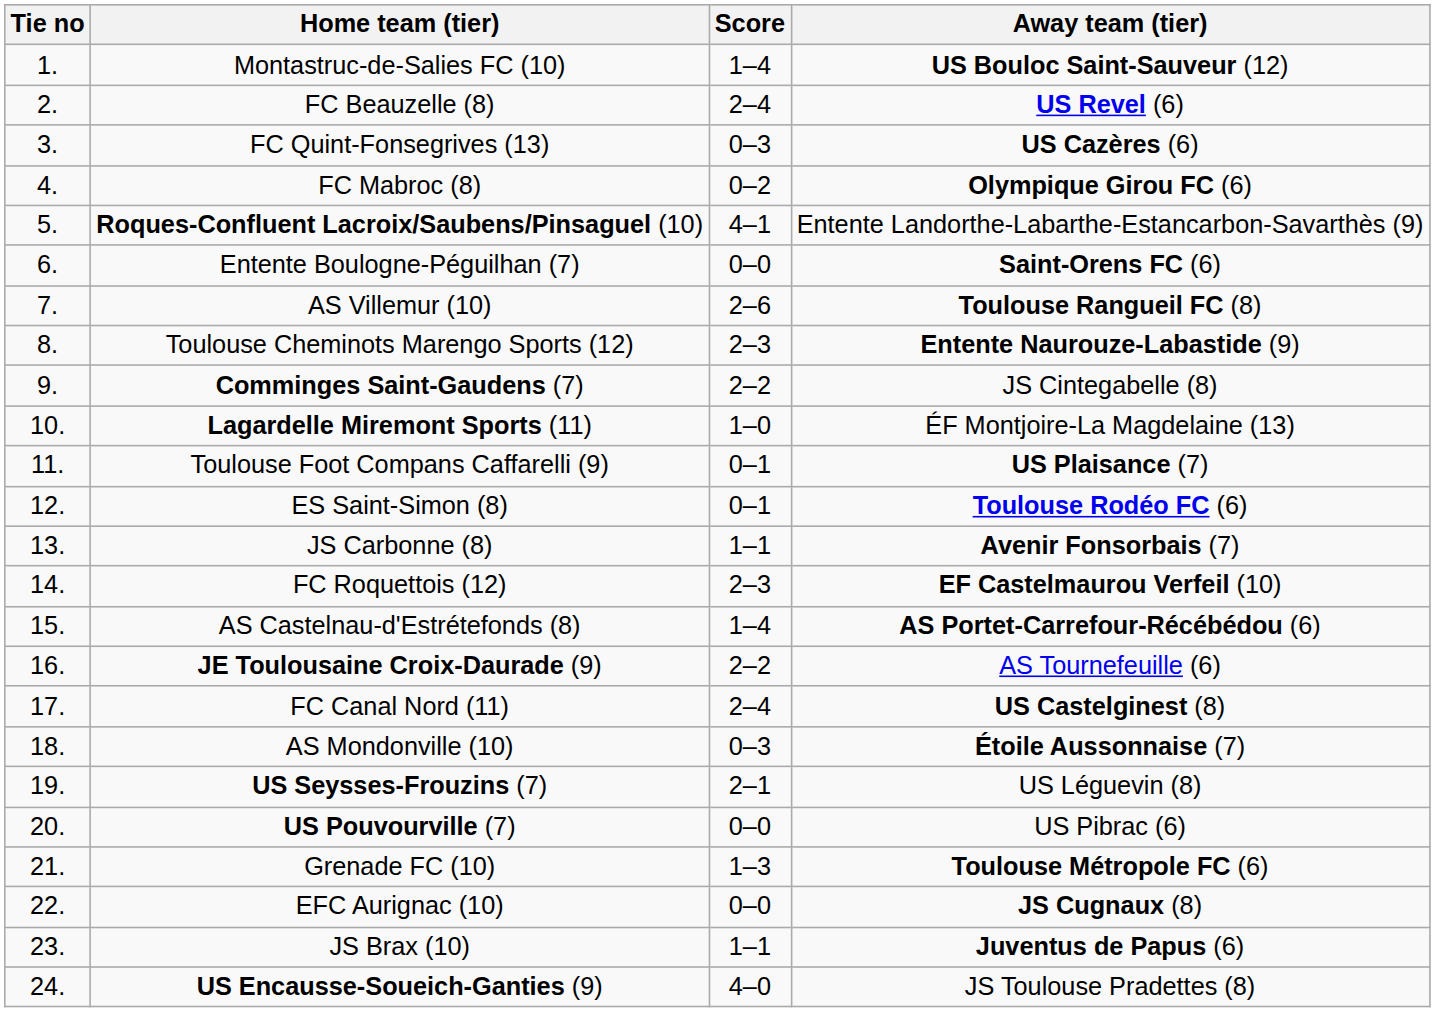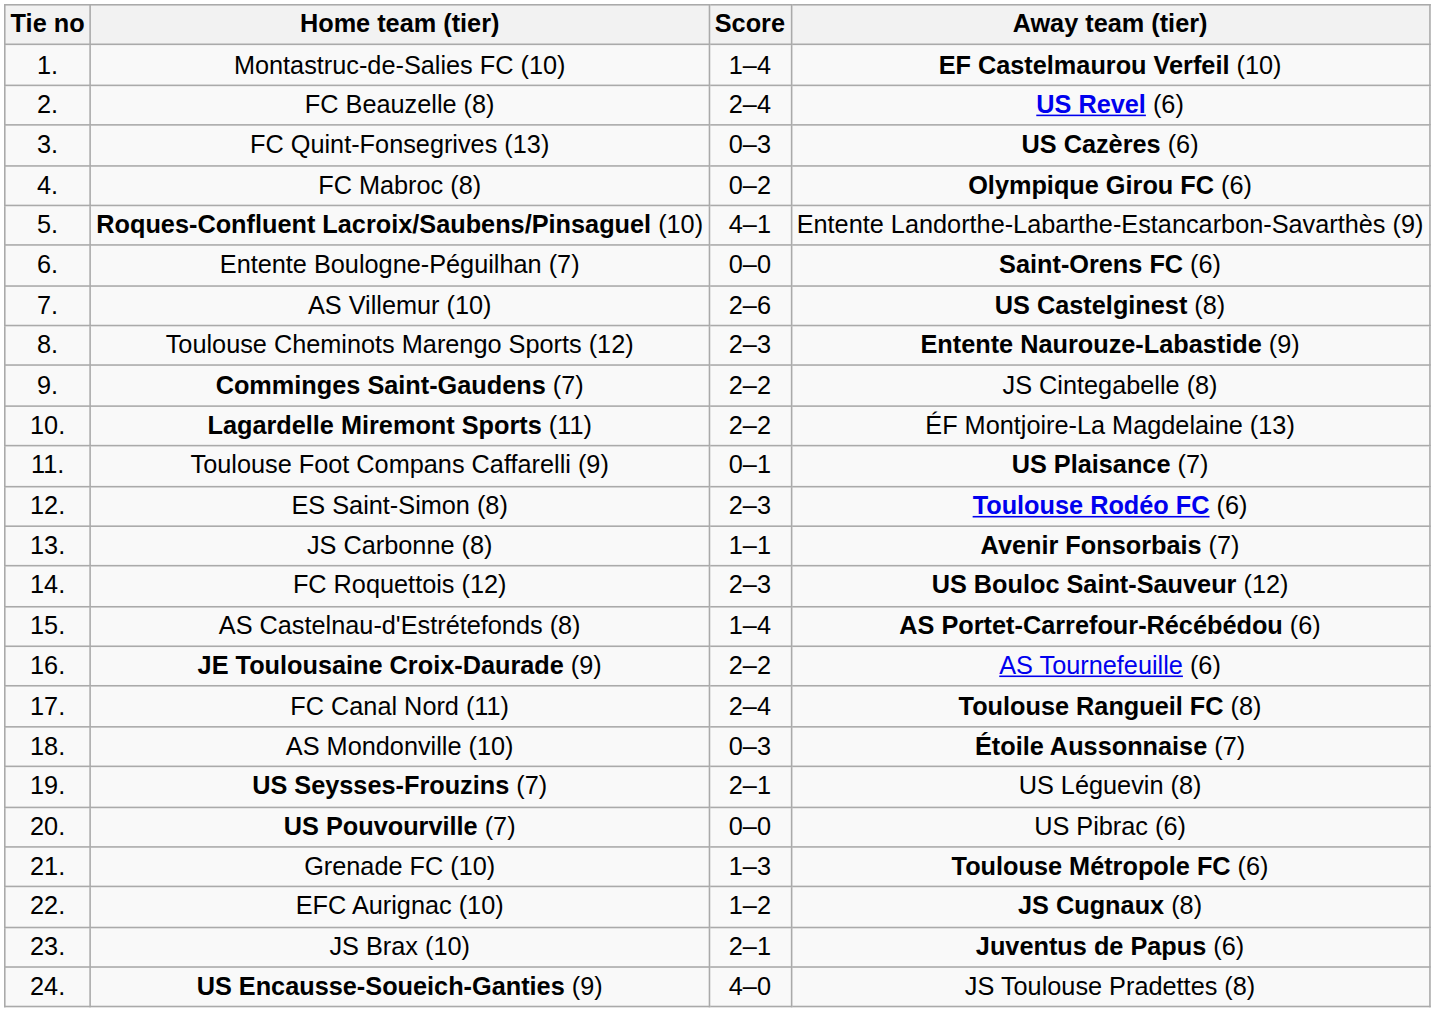 <table class="wikitable" style="text-align: center">
 <tr>
 <th>Tie no</th>
 <th>Home team (tier)</th>
 <th>Score</th>
 <th>Away team (tier)</th>
 </tr>
 <tr>
 <td>1.</td>
 <td>Montastruc-de-Salies FC (10)</td>
 <td>1–4</td>
-<td><strong>US Bouloc Saint-Sauveur</strong> (12)</td>
+<td><strong>EF Castelmaurou Verfeil</strong> (10)</td>
 </tr>
 <tr>
 <td>2.</td>
 <td>FC Beauzelle (8)</td>
 <td>2–4</td>
 <td><strong><a href='#'>US Revel</a></strong> (6)</td>
 </tr>
 <tr>
 <td>3.</td>
 <td>FC Quint-Fonsegrives (13)</td>
 <td>0–3</td>
 <td><strong>US Cazères</strong> (6)</td>
 </tr>
 <tr>
 <td>4.</td>
 <td>FC Mabroc (8)</td>
 <td>0–2</td>
 <td><strong>Olympique Girou FC</strong> (6)</td>
 </tr>
 <tr>
 <td>5.</td>
 <td><strong>Roques-Confluent Lacroix/Saubens/Pinsaguel</strong> (10)</td>
 <td>4–1</td>
 <td>Entente Landorthe-Labarthe-Estancarbon-Savarthès (9)</td>
 </tr>
 <tr>
 <td>6.</td>
 <td>Entente Boulogne-Péguilhan (7)</td>
 <td>0–0 </td>
 <td><strong>Saint-Orens FC</strong> (6)</td>
 </tr>
 <tr>
 <td>7.</td>
 <td>AS Villemur (10)</td>
 <td>2–6</td>
-<td><strong>Toulouse Rangueil FC</strong> (8)</td>
+<td><strong>US Castelginest</strong> (8)</td>
 </tr>
 <tr>
 <td>8.</td>
 <td>Toulouse Cheminots Marengo Sports (12)</td>
 <td>2–3</td>
 <td><strong>Entente Naurouze-Labastide</strong> (9)</td>
 </tr>
 <tr>
 <td>9.</td>
 <td><strong>Comminges Saint-Gaudens</strong> (7)</td>
 <td>2–2 </td>
 <td>JS Cintegabelle (8)</td>
 </tr>
 <tr>
 <td>10.</td>
 <td><strong>Lagardelle Miremont Sports</strong> (11)</td>
-<td>1–0</td>
+<td>2–2 </td>
 <td>ÉF Montjoire-La Magdelaine (13)</td>
 </tr>
 <tr>
 <td>11.</td>
 <td>Toulouse Foot Compans Caffarelli (9)</td>
 <td>0–1</td>
 <td><strong>US Plaisance</strong> (7)</td>
 </tr>
 <tr>
 <td>12.</td>
 <td>ES Saint-Simon (8)</td>
-<td>0–1</td>
+<td>2–3</td>
 <td><strong><a href='#'>Toulouse Rodéo FC</a></strong> (6)</td>
 </tr>
 <tr>
 <td>13.</td>
 <td>JS Carbonne (8)</td>
 <td>1–1 </td>
 <td><strong>Avenir Fonsorbais</strong> (7)</td>
 </tr>
 <tr>
 <td>14.</td>
 <td>FC Roquettois (12)</td>
 <td>2–3</td>
-<td><strong>EF Castelmaurou Verfeil</strong> (10)</td>
+<td><strong>US Bouloc Saint-Sauveur</strong> (12)</td>
 </tr>
 <tr>
 <td>15.</td>
 <td>AS Castelnau-d'Estrétefonds (8)</td>
 <td>1–4</td>
 <td><strong>AS Portet-Carrefour-Récébédou</strong> (6)</td>
 </tr>
 <tr>
 <td>16.</td>
 <td><strong>JE Toulousaine Croix-Daurade</strong> (9)</td>
 <td>2–2 </td>
 <td><a href='#'>AS Tournefeuille</a> (6)</td>
 </tr>
 <tr>
 <td>17.</td>
 <td>FC Canal Nord (11)</td>
 <td>2–4</td>
-<td><strong>US Castelginest</strong> (8)</td>
+<td><strong>Toulouse Rangueil FC</strong> (8)</td>
 </tr>
 <tr>
 <td>18.</td>
 <td>AS Mondonville (10)</td>
 <td>0–3</td>
 <td><strong>Étoile Aussonnaise</strong> (7)</td>
 </tr>
 <tr>
 <td>19.</td>
 <td><strong>US Seysses-Frouzins</strong> (7)</td>
 <td>2–1</td>
 <td>US Léguevin (8)</td>
 </tr>
 <tr>
 <td>20.</td>
 <td><strong>US Pouvourville</strong> (7)</td>
 <td>0–0 </td>
 <td>US Pibrac (6)</td>
 </tr>
 <tr>
 <td>21.</td>
 <td>Grenade FC (10)</td>
 <td>1–3</td>
 <td><strong>Toulouse Métropole FC</strong> (6)</td>
 </tr>
 <tr>
 <td>22.</td>
 <td>EFC Aurignac (10)</td>
-<td>0–0 </td>
+<td>1–2</td>
 <td><strong>JS Cugnaux</strong> (8)</td>
 </tr>
 <tr>
 <td>23.</td>
 <td>JS Brax (10)</td>
-<td>1–1 </td>
+<td>2–1</td>
 <td><strong>Juventus de Papus</strong> (6)</td>
 </tr>
 <tr>
 <td>24.</td>
 <td><strong>US Encausse-Soueich-Ganties</strong> (9)</td>
 <td>4–0</td>
 <td>JS Toulouse Pradettes (8)</td>
 </tr>
 </table>
